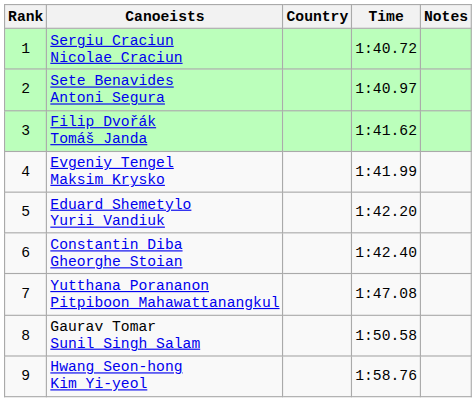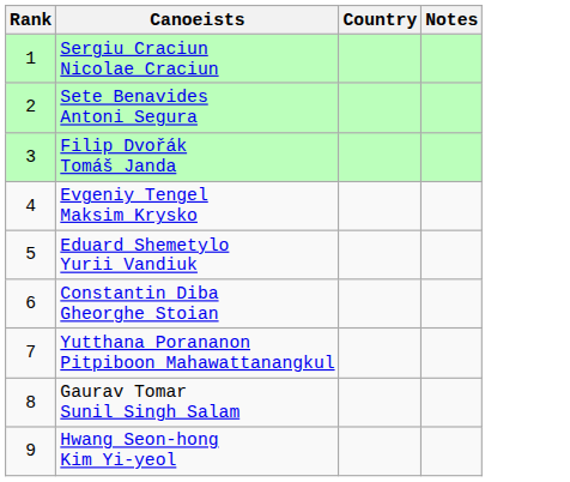 <table class="wikitable" style="text-align:center">
 <tr>
 <th>Rank</th>
 <th>Canoeists</th>
 <th>Country</th>
-<th>Time</th>
 <th>Notes</th>
 </tr>
 <tr bgcolor=bbffbb>
 <td>1</td>
 <td align="left"><a href='#'>Sergiu Craciun</a><br><a href='#'>Nicolae Craciun</a></td>
 <td align="left"></td>
-<td>1:40.72</td>
 <td></td>
 </tr>
 <tr bgcolor=bbffbb>
 <td>2</td>
 <td align="left"><a href='#'>Sete Benavides</a><br><a href='#'>Antoni Segura</a></td>
 <td align="left"></td>
-<td>1:40.97</td>
 <td></td>
 </tr>
 <tr bgcolor=bbffbb>
 <td>3</td>
 <td align="left"><a href='#'>Filip Dvořák</a><br><a href='#'>Tomáš Janda</a></td>
 <td align="left"></td>
-<td>1:41.62</td>
 <td></td>
 </tr>
 <tr>
 <td>4</td>
 <td align="left"><a href='#'>Evgeniy Tengel</a><br><a href='#'>Maksim Krysko</a></td>
 <td align="left"></td>
-<td>1:41.99</td>
 <td></td>
 </tr>
 <tr>
 <td>5</td>
 <td align="left"><a href='#'>Eduard Shemetylo</a><br><a href='#'>Yurii Vandiuk</a></td>
 <td align="left"></td>
-<td>1:42.20</td>
 <td></td>
 </tr>
 <tr>
 <td>6</td>
 <td align="left"><a href='#'>Constantin Diba</a><br><a href='#'>Gheorghe Stoian</a></td>
 <td align="left"></td>
-<td>1:42.40</td>
 <td></td>
 </tr>
 <tr>
 <td>7</td>
 <td align="left"><a href='#'>Yutthana Porananon</a><br><a href='#'>Pitpiboon Mahawattanangkul</a></td>
 <td align="left"></td>
-<td>1:47.08</td>
 <td></td>
 </tr>
 <tr>
 <td>8</td>
 <td align="left">Gaurav Tomar<br><a href='#'>Sunil Singh Salam</a></td>
 <td align="left"></td>
-<td>1:50.58</td>
 <td></td>
 </tr>
 <tr>
 <td>9</td>
 <td align="left"><a href='#'>Hwang Seon-hong</a><br><a href='#'>Kim Yi-yeol</a></td>
 <td align="left"></td>
-<td>1:58.76</td>
 <td></td>
 </tr>
 </table>
